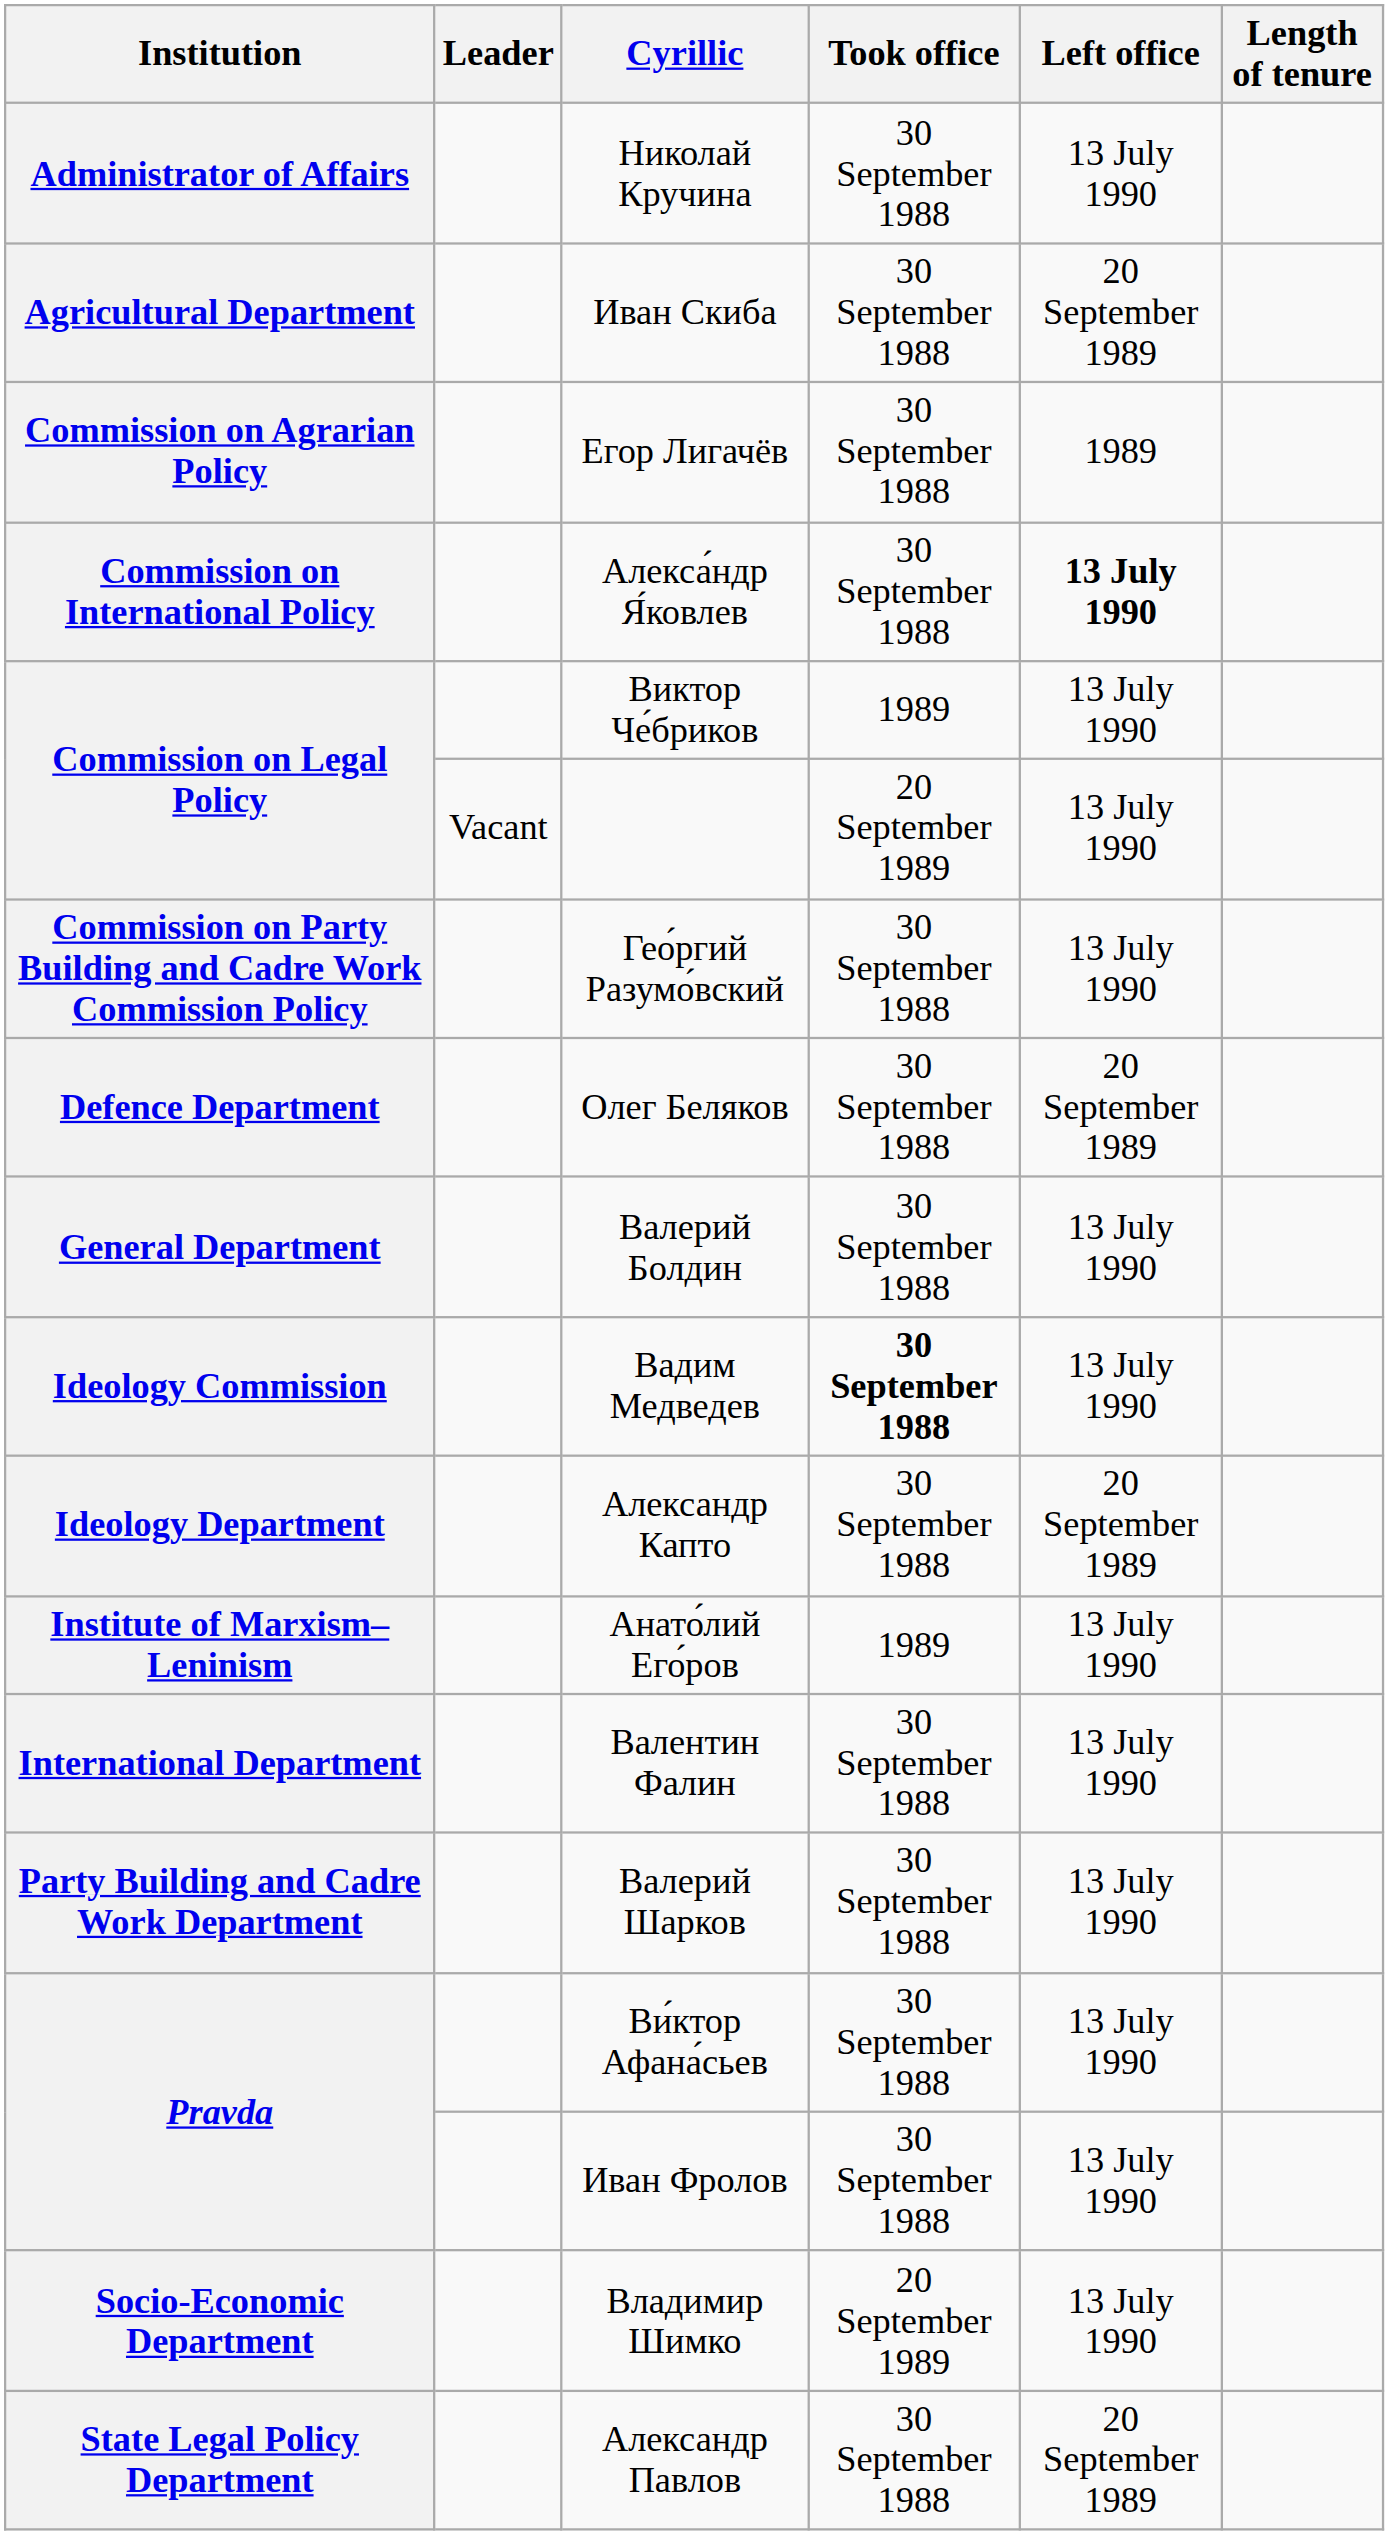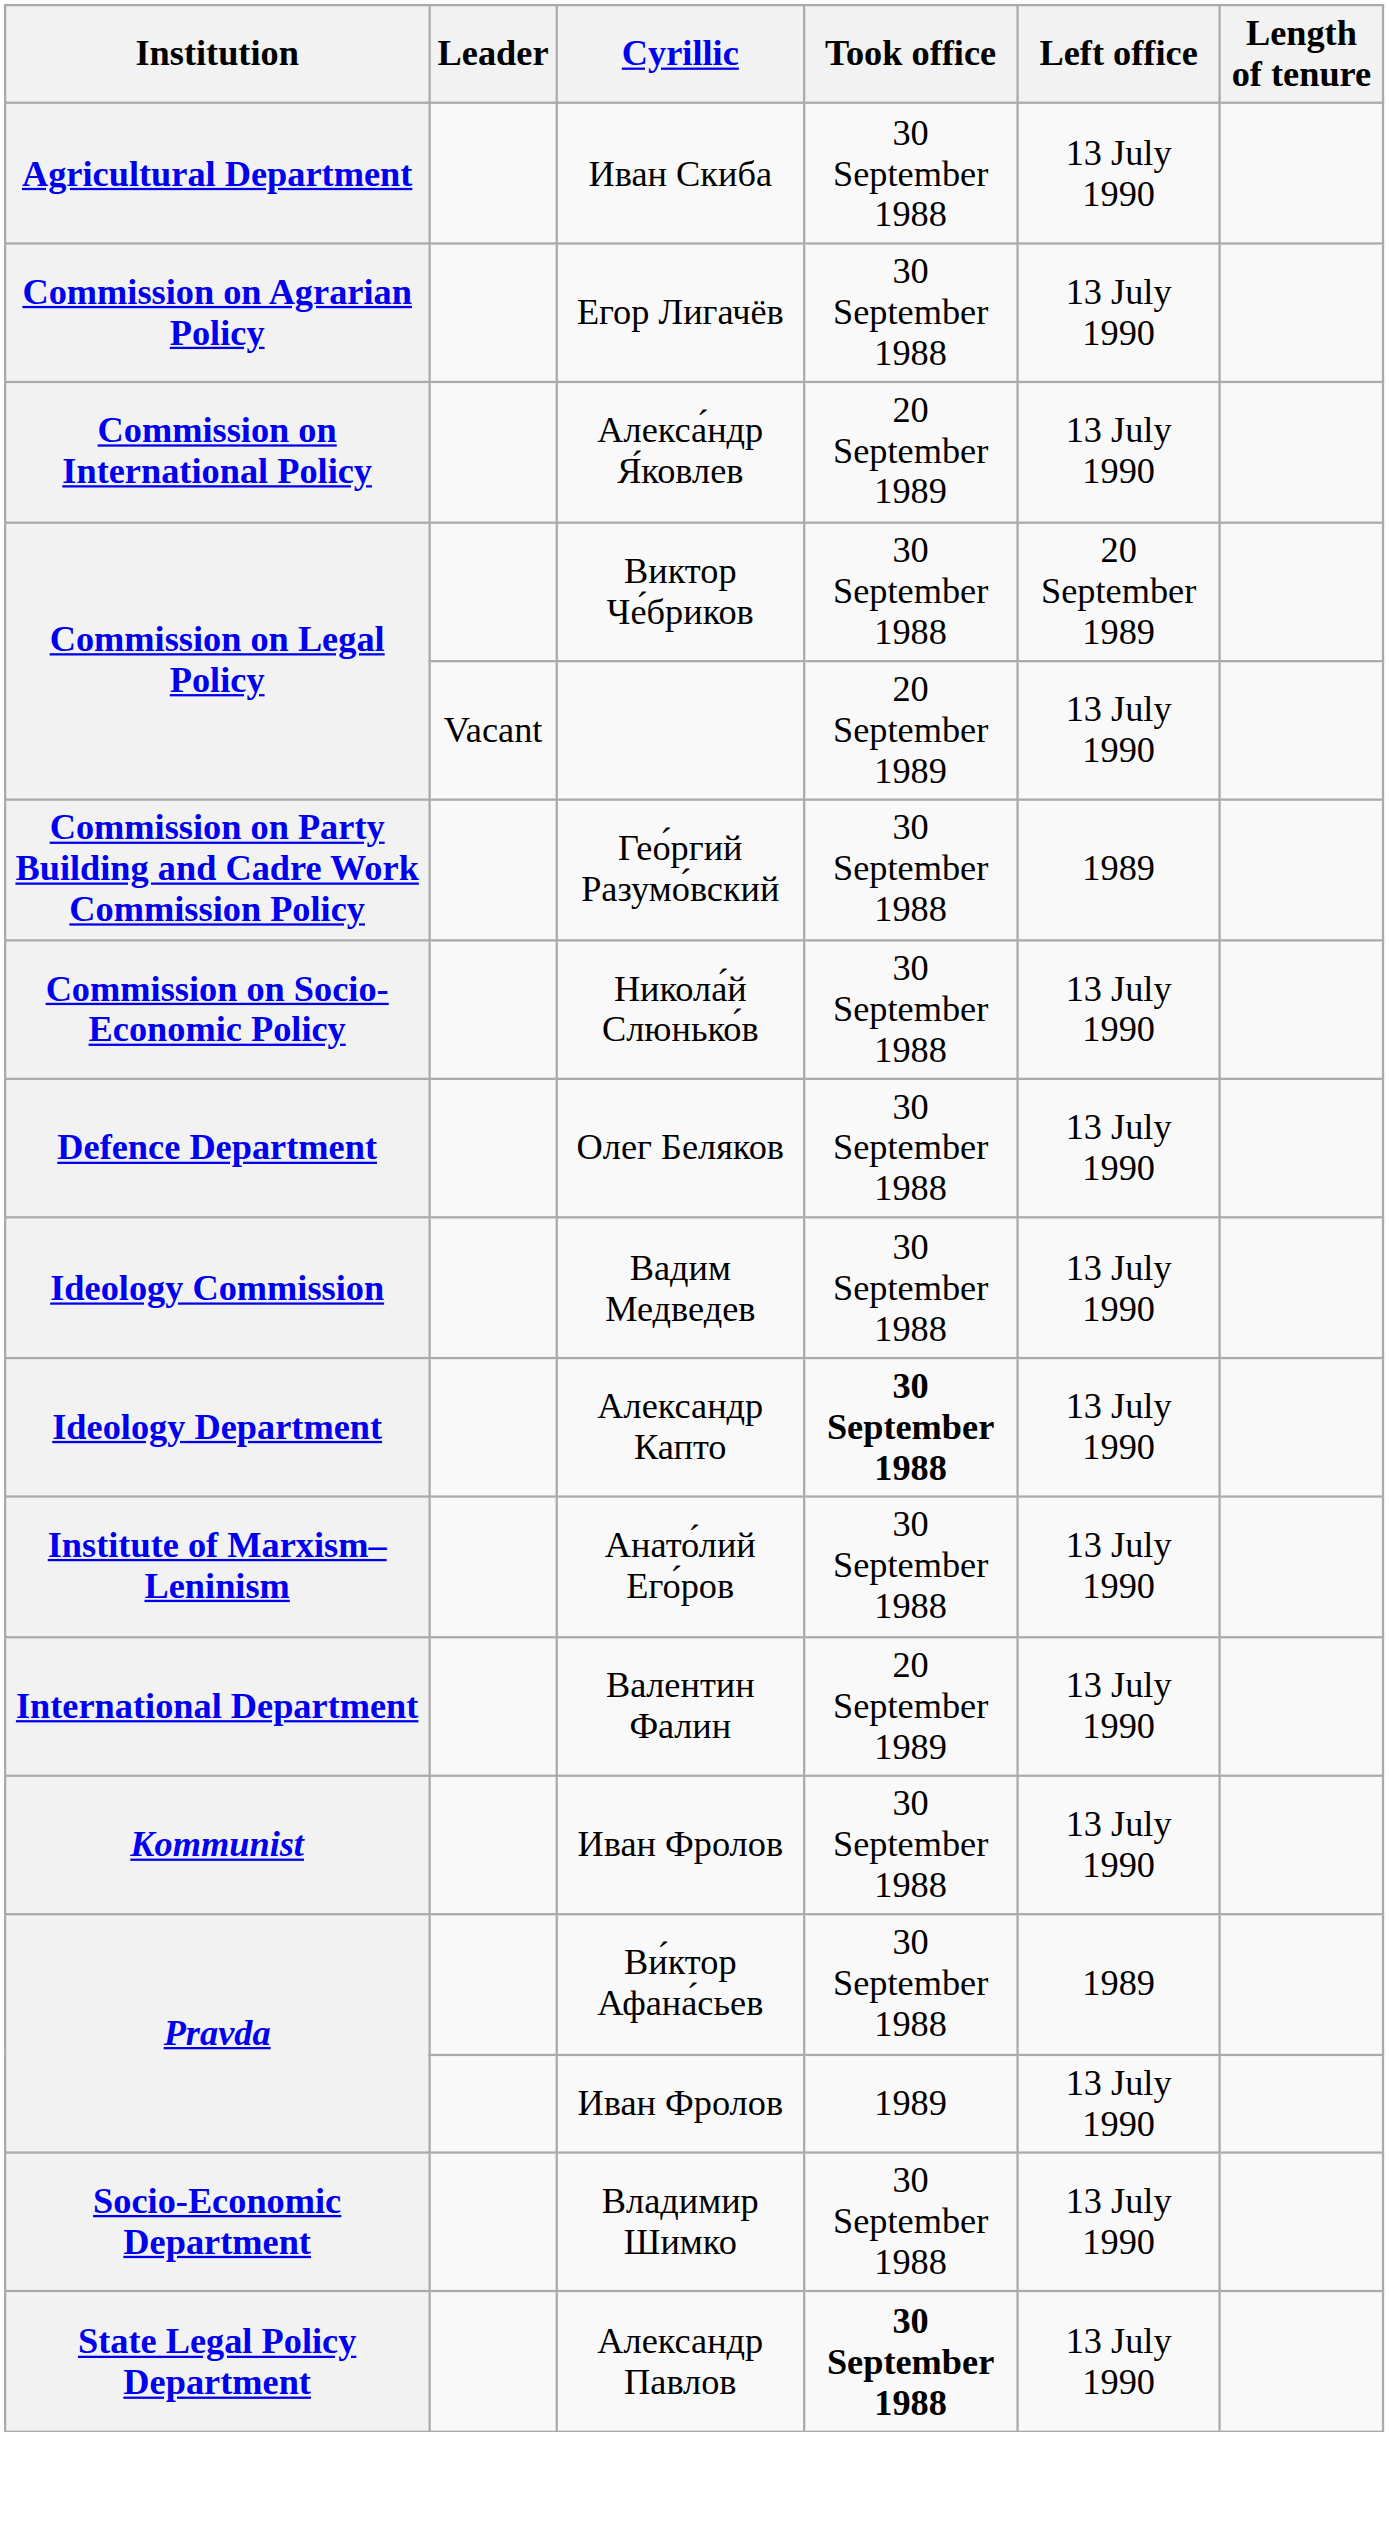 <table class="wikitable sortable plainrowheaders" style=text-align:center>
 <tr>
 <th scope="col">Institution</th>
 <th scope="col">Leader</th>
 <th scope="col" class="unsortable"><a href='#'>Cyrillic</a></th>
 <th scope="col">Took office</th>
 <th scope="col">Left office</th>
 <th scope="col">Length of tenure</th>
 </tr>
 <tr>
-<th scope="row"><a href='#'>Administrator of Affairs</a></th>
-<td></td>
-<td>Николай Кручина</td>
-<td>30 September 1988</td>
-<td>13 July 1990</td>
-<td></td>
-</tr>
-<tr>
 <th scope="row"><a href='#'>Agricultural Department</a></th>
 <td></td>
 <td>Иван Скиба</td>
 <td>30 September 1988</td>
-<td>20 September 1989</td>
+<td>13 July 1990</td>
 <td></td>
 </tr>
 <tr>
 <th scope="row"><a href='#'>Commission on Agrarian Policy</a></th>
 <td></td>
 <td>Егор Лигачёв</td>
 <td>30 September 1988</td>
-<td>1989</td>
+<td>13 July 1990</td>
 <td></td>
 </tr>
 <tr>
 <th scope="row"><a href='#'>Commission on International Policy</a></th>
 <td></td>
 <td>Алекса́ндр Я́ковлев</td>
-<td>30 September 1988</td>
-<td><strong>13 July 1990</strong></td>
+<td>20 September 1989</td>
+<td>13 July 1990</td>
 <td></td>
 </tr>
 <tr>
 <th rowspan="2" scope="row"><a href='#'>Commission on Legal Policy</a></th>
 <td></td>
 <td>Виктор Че́бриков</td>
-<td>1989</td>
-<td>13 July 1990</td>
+<td>30 September 1988</td>
+<td>20 September 1989</td>
 <td></td>
 </tr>
 <tr>
 <td>Vacant</td>
 <td></td>
 <td>20 September 1989</td>
 <td>13 July 1990</td>
 <td></td>
 </tr>
 <tr>
 <th scope="row"><a href='#'>Commission on Party Building and Cadre Work Commission Policy</a></th>
 <td></td>
 <td>Гео́ргий Разумо́вский</td>
 <td>30 September 1988</td>
+<td>1989</td>
+<td></td>
+</tr>
+<tr>
+<th scope="row"><a href='#'>Commission on Socio-Economic Policy</a></th>
+<td></td>
+<td>Никола́й Слюнько́в</td>
+<td>30 September 1988</td>
 <td>13 July 1990</td>
 <td></td>
 </tr>
 <tr>
 <th scope="row"><a href='#'>Defence Department</a></th>
 <td></td>
 <td>Олег Беляков</td>
 <td>30 September 1988</td>
-<td>20 September 1989</td>
-<td></td>
-</tr>
-<tr>
-<th scope="row"><a href='#'>General Department</a></th>
-<td></td>
-<td>Валерий Болдин</td>
-<td>30 September 1988</td>
 <td>13 July 1990</td>
 <td></td>
 </tr>
 <tr>
 <th scope="row"><a href='#'>Ideology Commission</a></th>
 <td></td>
 <td>Вадим Медведев</td>
-<td><strong>30 September 1988</strong></td>
+<td>30 September 1988</td>
 <td>13 July 1990</td>
 <td></td>
 </tr>
 <tr>
 <th scope="row"><a href='#'>Ideology Department</a></th>
 <td></td>
 <td>Александр Капто</td>
-<td>30 September 1988</td>
-<td>20 September 1989</td>
+<td><strong>30 September 1988</strong></td>
+<td>13 July 1990</td>
 <td></td>
 </tr>
 <tr>
 <th scope="row"><a href='#'>Institute of Marxism–Leninism</a></th>
 <td></td>
 <td>Анато́лий Его́ров</td>
-<td>1989</td>
+<td>30 September 1988</td>
 <td>13 July 1990</td>
 <td></td>
 </tr>
 <tr>
 <th scope="row"><a href='#'>International Department</a></th>
 <td></td>
 <td>Baлeнтин Фaлин</td>
-<td>30 September 1988</td>
+<td>20 September 1989</td>
 <td>13 July 1990</td>
 <td></td>
 </tr>
 <tr>
-<th scope="row"><a href='#'>Party Building and Cadre Work Department</a></th>
+<th scope="row"><em><a href='#'>Kommunist</a></em></th>
 <td></td>
-<td>Валерий Шарков</td>
+<td>Иван Фролов</td>
 <td>30 September 1988</td>
 <td>13 July 1990</td>
 <td></td>
 </tr>
 <tr>
 <th rowspan="2" scope="row"><em><a href='#'>Pravda</a></em></th>
 <td></td>
 <td>Ви́ктор Афана́сьев</td>
 <td>30 September 1988</td>
-<td>13 July 1990</td>
+<td>1989</td>
 <td></td>
 </tr>
 <tr>
 <td></td>
 <td>Иван Фролов</td>
-<td>30 September 1988</td>
+<td>1989</td>
 <td>13 July 1990</td>
 <td></td>
 </tr>
 <tr>
 <th scope="row"><a href='#'>Socio-Economic Department</a></th>
 <td></td>
 <td>Владимир Шимко</td>
-<td>20 September 1989</td>
+<td>30 September 1988</td>
 <td>13 July 1990</td>
 <td></td>
 </tr>
 <tr>
 <th scope="row"><a href='#'>State Legal Policy Department</a></th>
 <td></td>
 <td>Александр Павлов</td>
-<td>30 September 1988</td>
-<td>20 September 1989</td>
+<td><strong>30 September 1988</strong></td>
+<td>13 July 1990</td>
 <td></td>
 </tr>
 </table>
